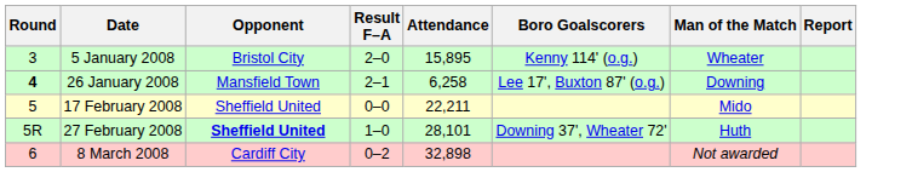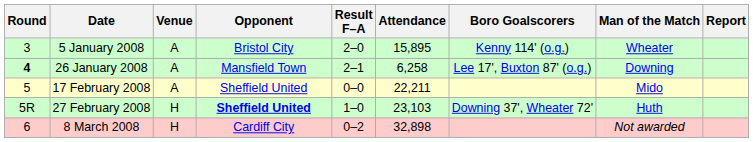 <table class="wikitable" style="text-align:center; font-size: smaller;">
 <tr>
 <th>Round</th>
 <th>Date</th>
+<th>Venue</th>
 <th width="140px">Opponent</th>
 <th>Result<br>F–A</th>
 <th>Attendance</th>
 <th>Boro Goalscorers</th>
 <th>Man of the Match</th>
 <th>Report</th>
 </tr>
 <tr bgcolor="#CCFFCC">
 <td>3</td>
 <td>5 January 2008</td>
+<td>A</td>
 <td><a href='#'>Bristol City</a></td>
 <td>2–0</td>
 <td>15,895</td>
 <td><a href='#'>Kenny</a> 114' (<a href='#'>o.g.</a>)</td>
 <td><a href='#'>Wheater</a></td>
 <td></td>
 </tr>
 <tr bgcolor="#CCFFCC">
 <td><strong>4</strong></td>
 <td>26 January 2008</td>
+<td>A</td>
 <td><a href='#'>Mansfield Town</a></td>
 <td>2–1</td>
 <td>6,258</td>
 <td><a href='#'>Lee</a> 17', <a href='#'>Buxton</a> 87' (<a href='#'>o.g.</a>)</td>
 <td><a href='#'>Downing</a></td>
 <td></td>
 </tr>
 <tr bgcolor="#FFFFCC">
 <td>5</td>
 <td>17 February 2008</td>
+<td>A</td>
 <td><a href='#'>Sheffield United</a></td>
 <td>0–0</td>
 <td>22,211</td>
 <td></td>
 <td><a href='#'>Mido</a></td>
 <td></td>
 </tr>
 <tr bgcolor="#CCFFCC">
 <td>5R</td>
 <td>27 February 2008</td>
+<td>H</td>
 <td><strong><a href='#'>Sheffield United</a></strong></td>
 <td>1–0</td>
-<td>28,101</td>
+<td>23,103</td>
 <td><a href='#'>Downing</a> 37', <a href='#'>Wheater</a> 72'</td>
 <td><a href='#'>Huth</a></td>
 <td></td>
 </tr>
 <tr bgcolor="#FFCCCC">
 <td>6</td>
 <td>8 March 2008</td>
+<td>H</td>
 <td><a href='#'>Cardiff City</a></td>
 <td>0–2</td>
 <td>32,898</td>
 <td></td>
 <td><em>Not awarded</em></td>
 <td></td>
 </tr>
 </table>
